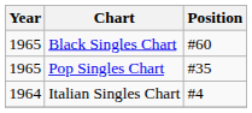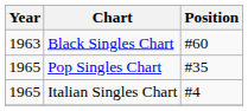 <table class="wikitable">
 <tr>
 <th>Year</th>
 <th>Chart</th>
 <th>Position</th>
 </tr>
 <tr>
-<td>1965</td>
+<td>1963</td>
 <td><a href='#'>Black Singles Chart</a></td>
 <td>#60</td>
 </tr>
 <tr>
 <td>1965</td>
 <td><a href='#'>Pop Singles Chart</a></td>
 <td>#35</td>
 </tr>
 <tr>
-<td>1964</td>
+<td>1965</td>
 <td>Italian Singles Chart</td>
 <td>#4</td>
 </tr>
 <tr>
 </tr>
 </table>
